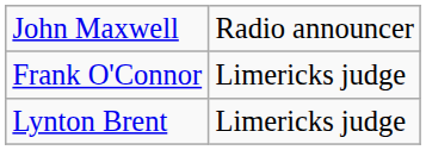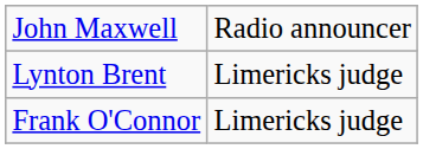 <table class=wikitable>
 <tr>
 <td><a href='#'>John Maxwell</a></td>
 <td>Radio announcer</td>
 </tr>
 <tr>
+<td><a href='#'>Lynton Brent</a></td>
+<td>Limericks judge</td>
+</tr>
+<tr>
 <td><a href='#'>Frank O'Connor</a></td>
 <td>Limericks judge</td>
 </tr>
-<tr>
-<td><a href='#'>Lynton Brent</a></td>
-<td>Limericks judge</td>
-</tr>
 </table>
